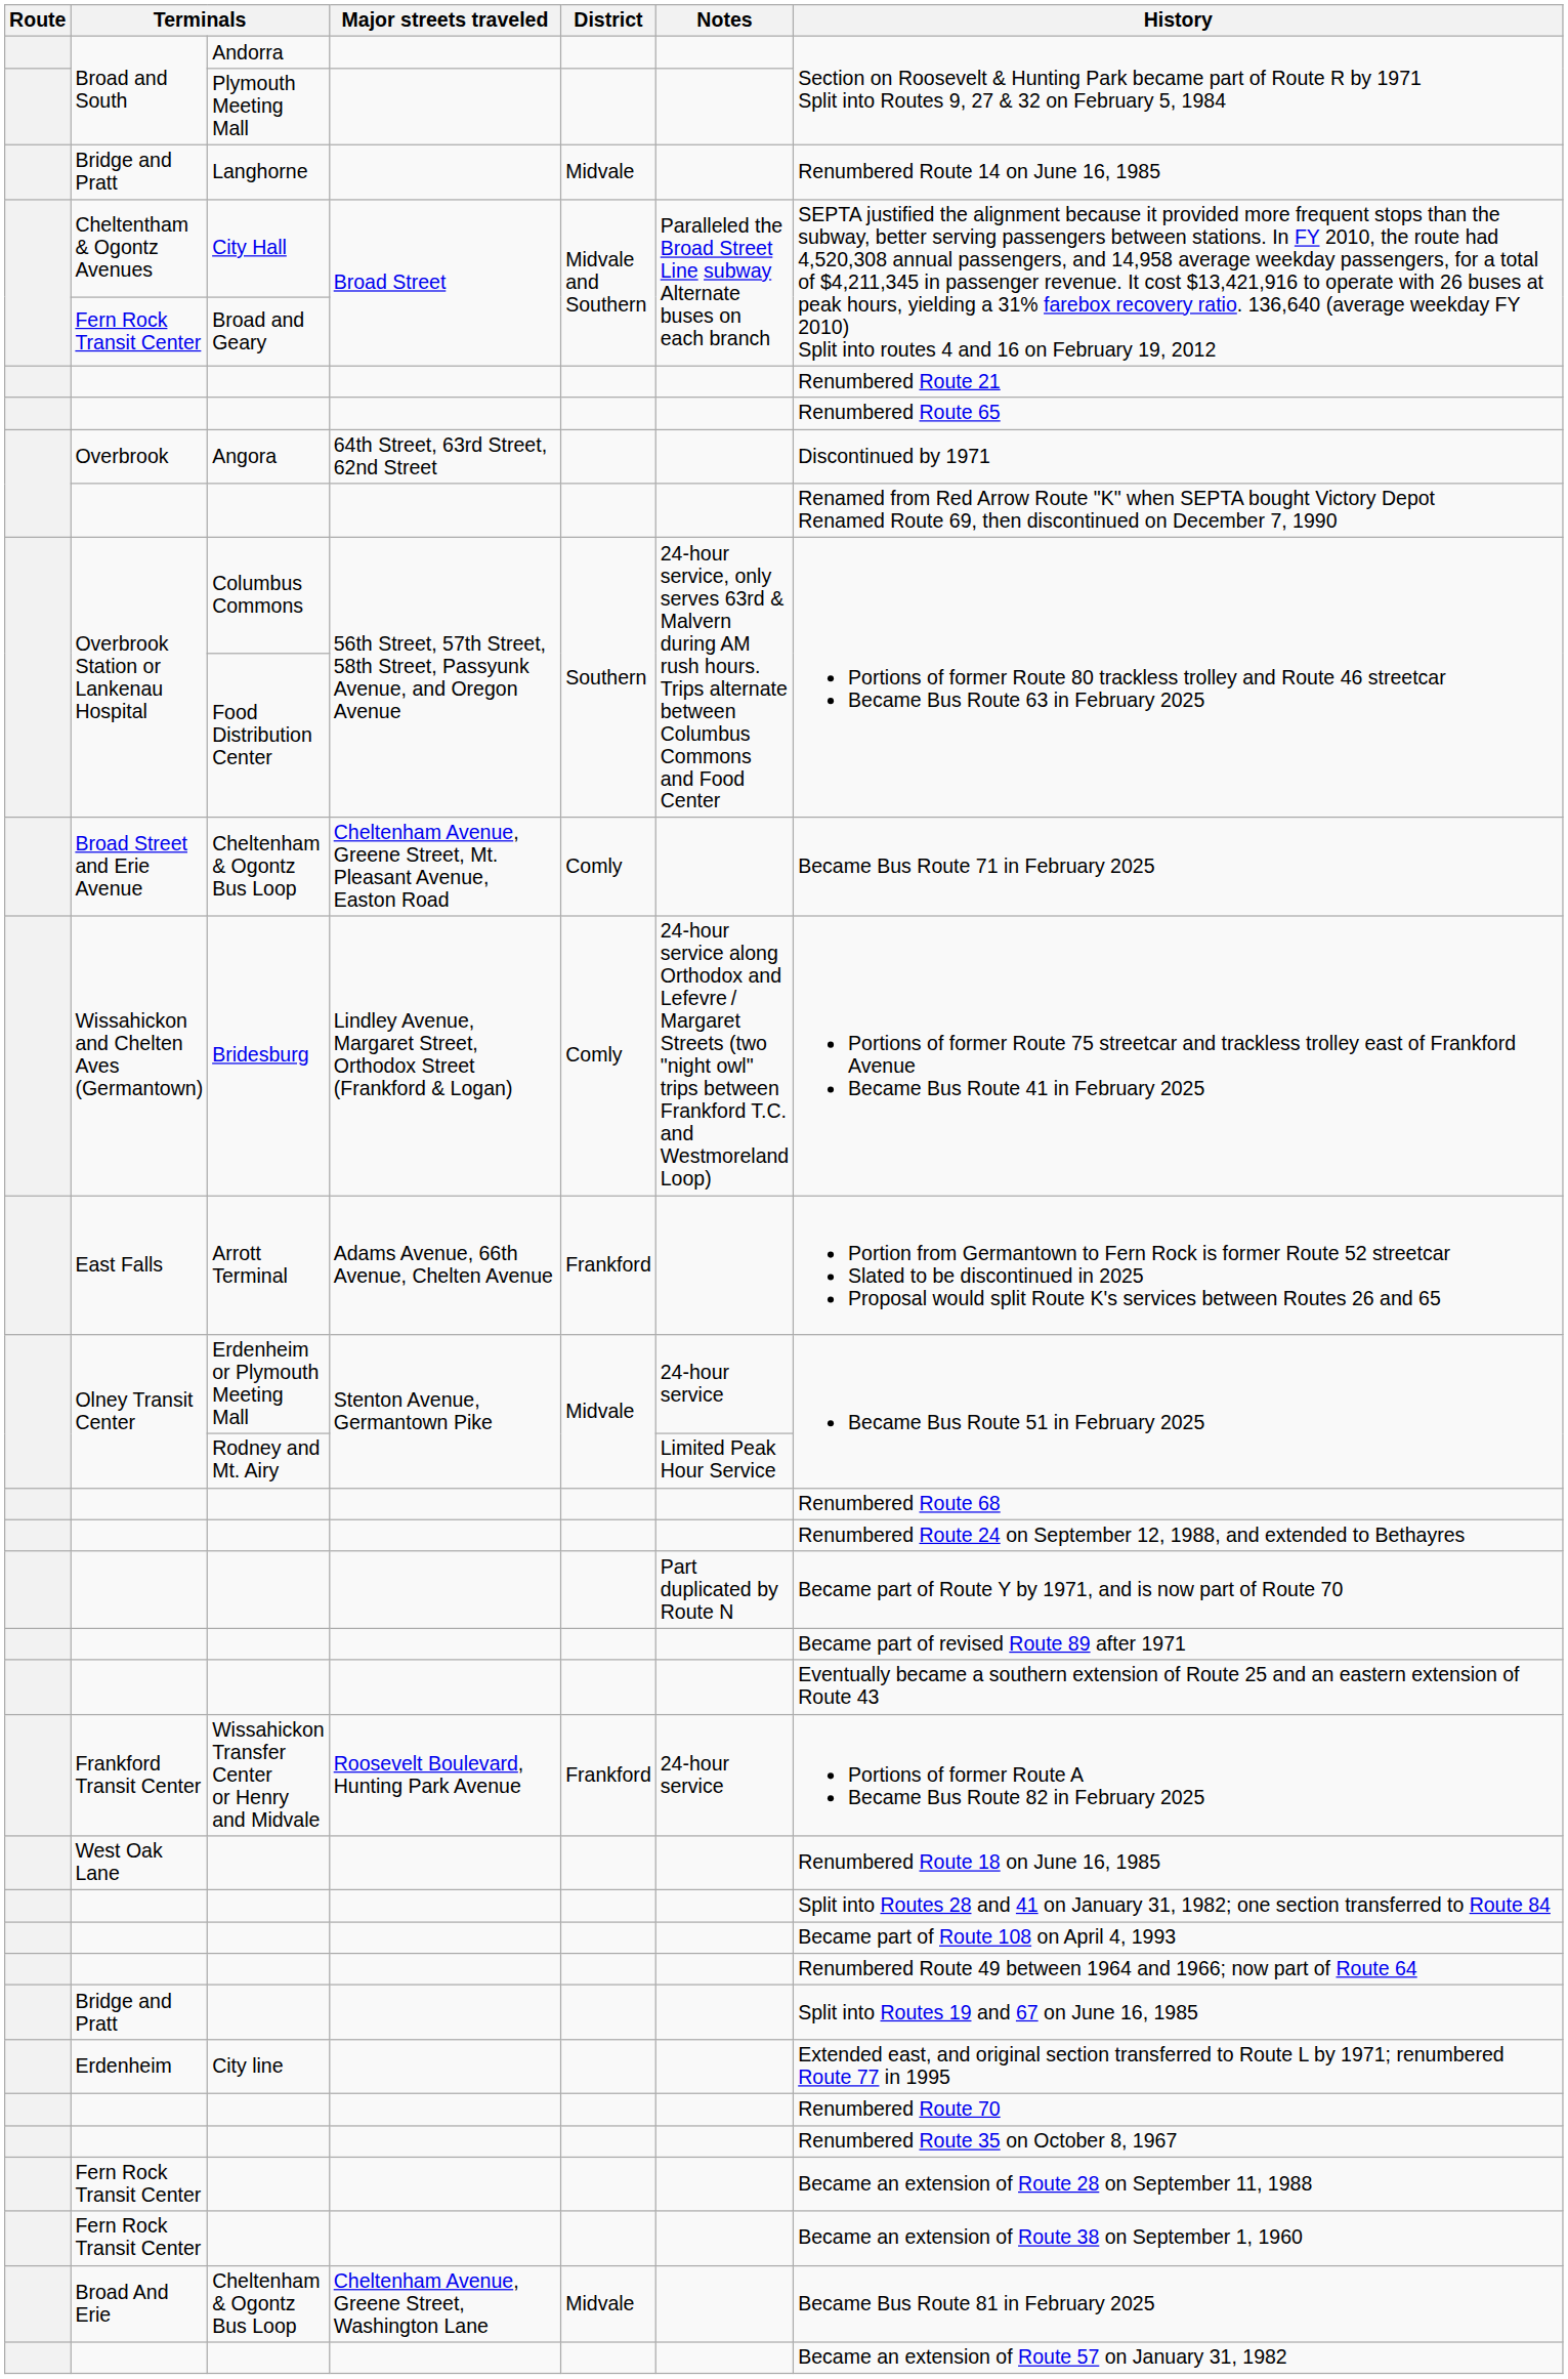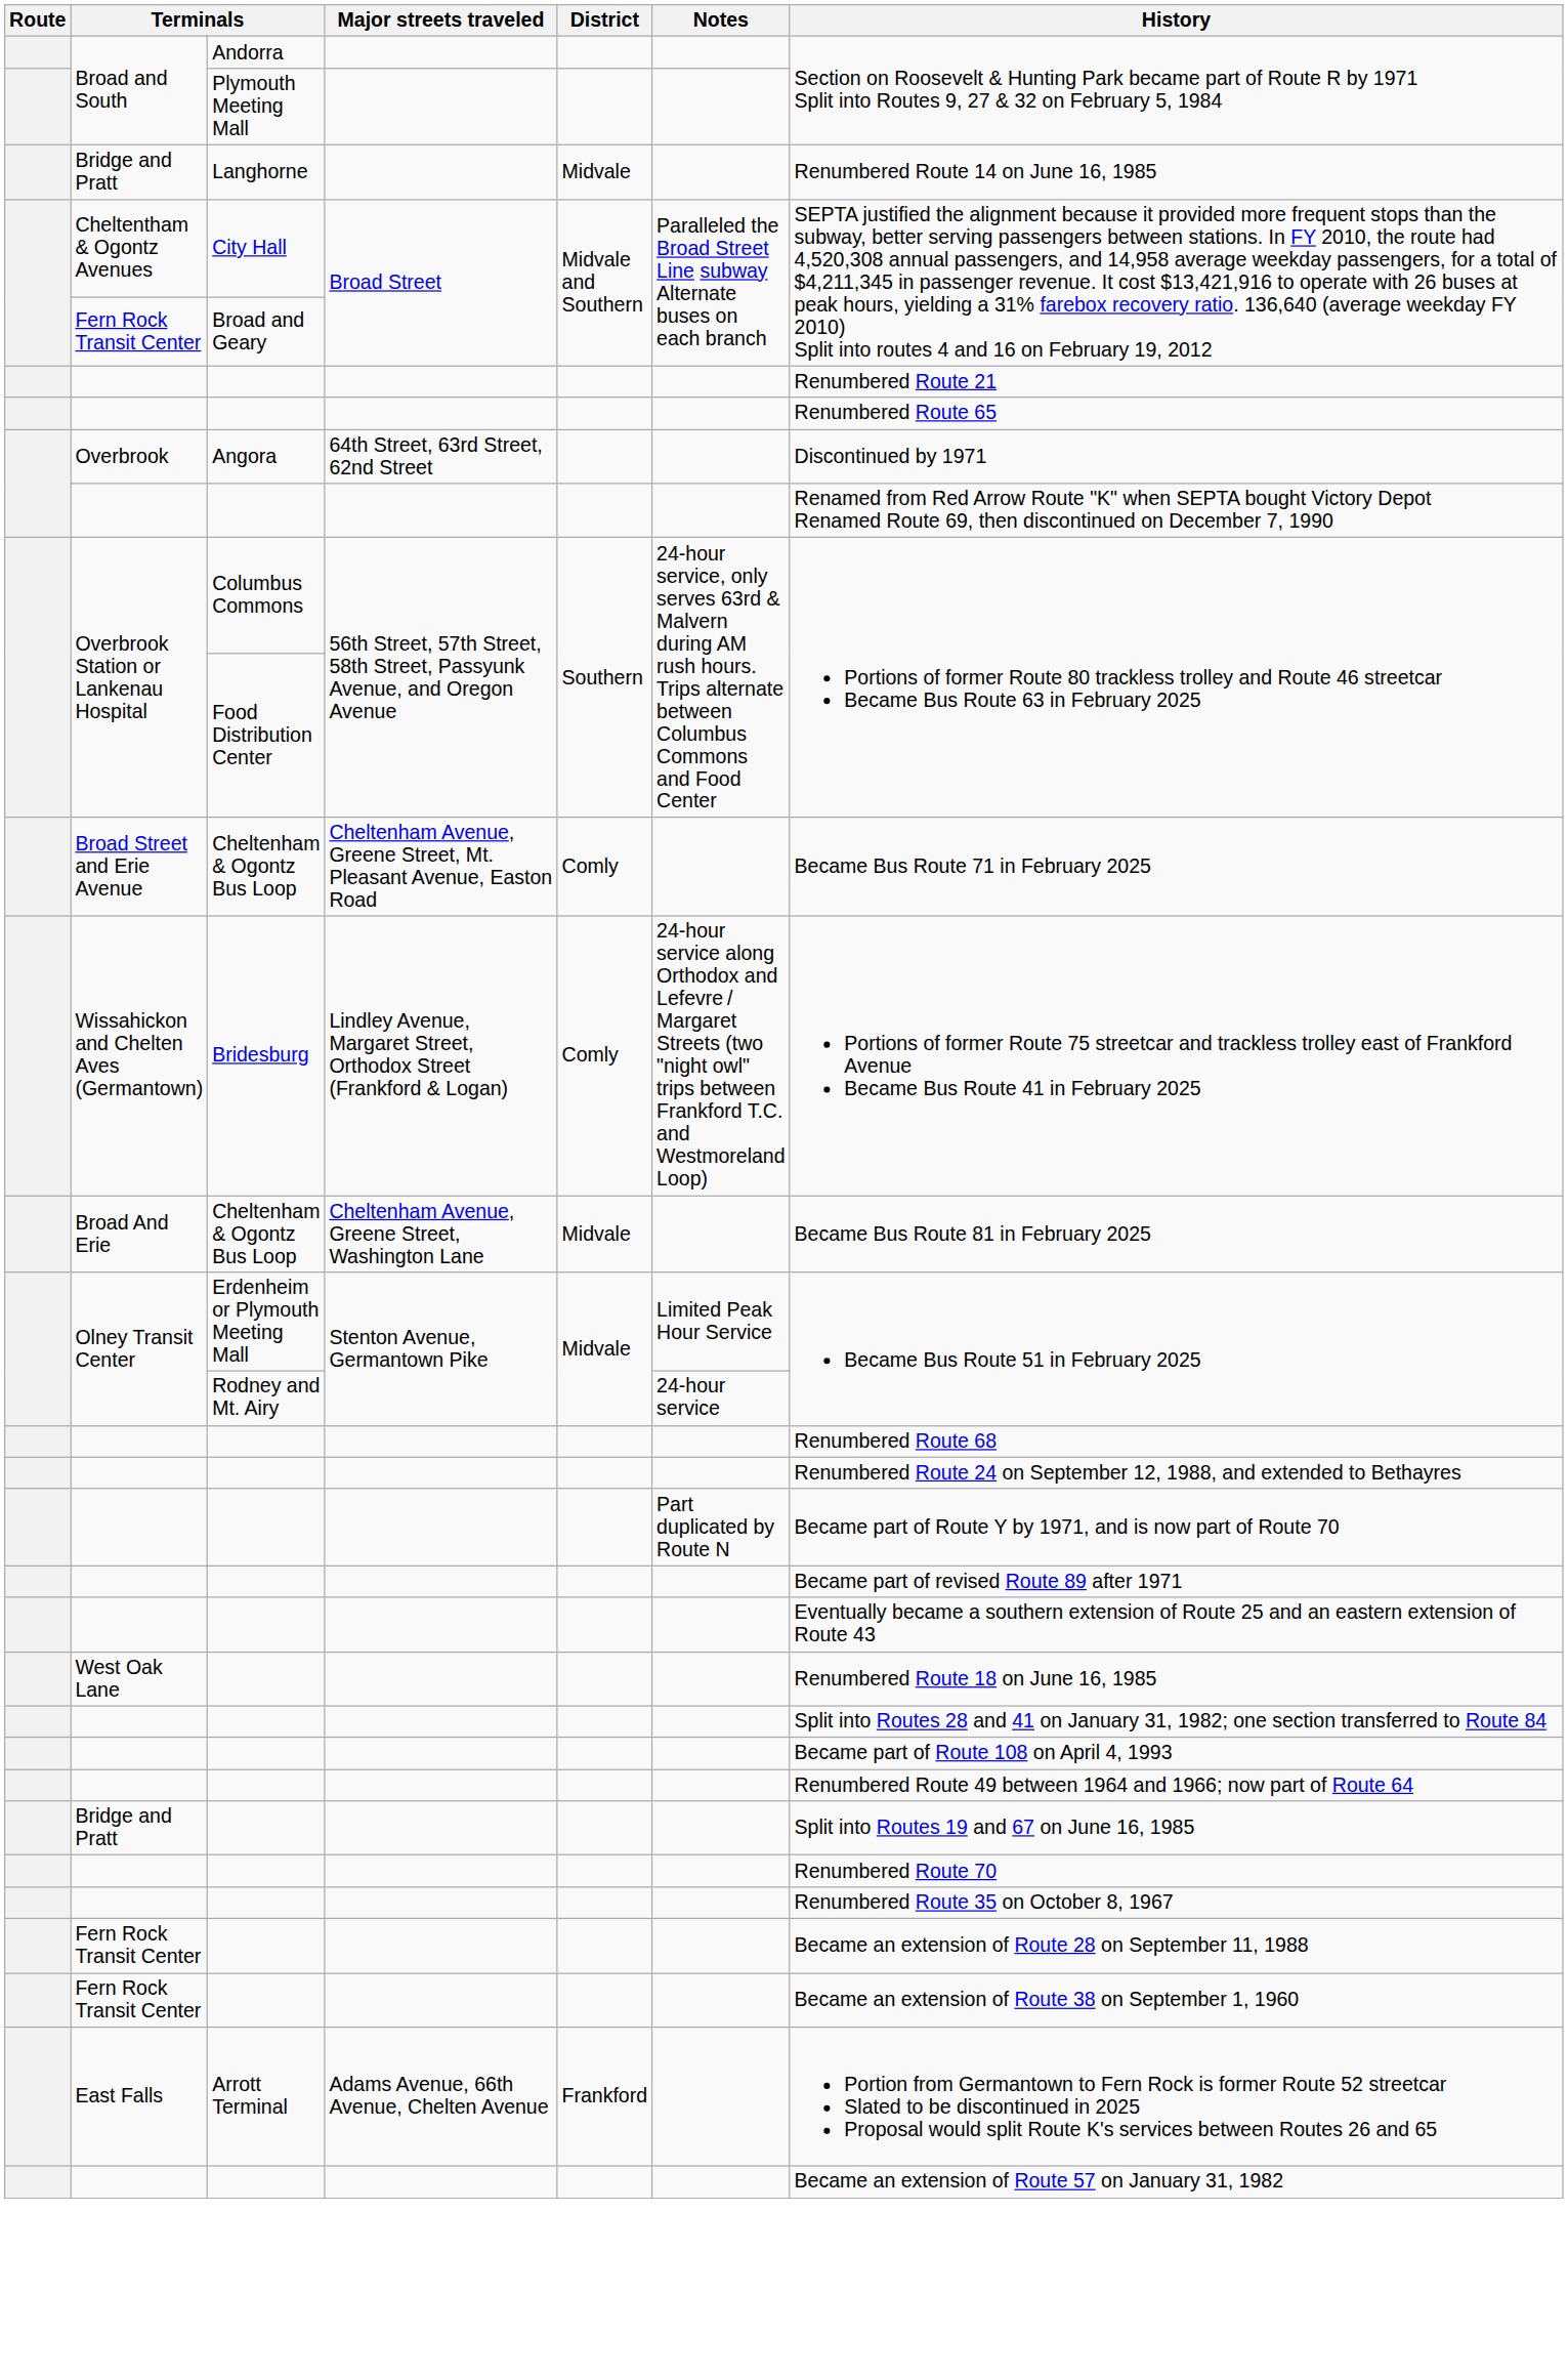 <table class=wikitable>
 <tr>
 <th>Route</th>
 <th colspan=2 width=10%>Terminals</th>
 <th width=15%>Major streets traveled</th>
 <th>District</th>
 <th>Notes</th>
 <th width=50%>History</th>
 </tr>
 <tr>
 <th><div></div></th>
 <td rowspan="2">Broad and South</td>
 <td>Andorra</td>
 <td></td>
 <td></td>
 <td></td>
 <td rowspan="2">Section on Roosevelt & Hunting Park became part of Route R by 1971<br>Split into Routes 9, 27 & 32 on February 5, 1984</td>
 </tr>
 <tr>
 <th></th>
 <td>Plymouth Meeting Mall</td>
 <td></td>
 <td></td>
 <td></td>
 </tr>
 <tr>
 <th><div></div></th>
 <td>Bridge and Pratt</td>
 <td>Langhorne</td>
 <td></td>
 <td>Midvale</td>
 <td></td>
 <td>Renumbered Route 14 on June 16, 1985</td>
 </tr>
 <tr>
 <th rowspan=2><div></div></th>
 <td>Cheltentham & Ogontz Avenues </td>
 <td><a href='#'>City Hall</a></td>
 <td rowspan=2><a href='#'>Broad Street</a></td>
 <td rowspan=2>Midvale and Southern</td>
 <td rowspan=2>Paralleled the <a href='#'>Broad Street Line</a> <a href='#'>subway</a><br>Alternate buses on each branch</td>
 <td rowspan=2>SEPTA justified the alignment because it provided more frequent stops than the subway, better serving passengers between stations. In <a href='#'>FY</a> 2010, the route had 4,520,308 annual passengers, and 14,958 average weekday passengers, for a total of $4,211,345 in passenger revenue. It cost $13,421,916 to operate with 26 buses at peak hours, yielding a 31% <a href='#'>farebox recovery ratio</a>. 136,640 (average weekday FY 2010)<br>Split into routes 4 and 16 on February 19, 2012</td>
 </tr>
 <tr>
 <td><a href='#'>Fern Rock Transit Center</a></td>
 <td>Broad and Geary</td>
 </tr>
 <tr>
 <th><div></div></th>
 <td></td>
 <td></td>
 <td></td>
 <td></td>
 <td></td>
 <td>Renumbered <a href='#'>Route 21</a></td>
 </tr>
 <tr>
 <th><div></div></th>
 <td></td>
 <td></td>
 <td></td>
 <td></td>
 <td></td>
 <td>Renumbered <a href='#'>Route 65</a></td>
 </tr>
 <tr>
 <th rowspan=2><div></div></th>
 <td>Overbrook</td>
 <td>Angora</td>
 <td>64th Street, 63rd Street, 62nd Street</td>
 <td></td>
 <td></td>
 <td>Discontinued by 1971</td>
 </tr>
 <tr>
 <td></td>
 <td></td>
 <td></td>
 <td></td>
 <td></td>
 <td>Renamed from Red Arrow Route "K" when SEPTA bought Victory Depot<br>Renamed Route 69, then discontinued on December 7, 1990</td>
 </tr>
 <tr>
 <th rowspan="2"><div></div></th>
 <td rowspan="2">Overbrook Station or Lankenau Hospital</td>
 <td>Columbus Commons</td>
 <td rowspan="2">56th Street, 57th Street, 58th Street, Passyunk Avenue, and Oregon Avenue</td>
 <td rowspan="2">Southern</td>
 <td rowspan="2">24-hour service, only serves 63rd & Malvern during AM rush hours. Trips alternate between Columbus Commons and Food Center</td>
 <td rowspan="2"><br><ul><li>Portions of former Route 80 trackless trolley and Route 46 streetcar</li><li>Became Bus Route 63 in February 2025</li></ul></td>
 </tr>
 <tr>
 <td>Food Distribution Center</td>
 </tr>
 <tr>
 <th><div></div></th>
 <td><a href='#'>Broad Street</a> and Erie Avenue</td>
 <td>Cheltenham & Ogontz Bus Loop</td>
 <td><a href='#'>Cheltenham Avenue</a>, Greene Street, Mt. Pleasant Avenue, Easton Road</td>
 <td>Comly</td>
 <td></td>
 <td>Became Bus Route 71 in February 2025</td>
 </tr>
 <tr>
 <th><div></div></th>
 <td>Wissahickon and Chelten Aves (Germantown)</td>
 <td><a href='#'>Bridesburg</a></td>
 <td>Lindley Avenue, Margaret Street, Orthodox Street (Frankford & Logan)</td>
 <td>Comly</td>
 <td>24-hour service along Orthodox and Lefevre / Margaret Streets (two "night owl" trips between Frankford T.C. and Westmoreland Loop)</td>
 <td><br><ul><li>Portions of former Route 75 streetcar and trackless trolley east of Frankford Avenue</li><li>Became Bus Route 41 in February 2025</li></ul></td>
 </tr>
 <tr>
 <th><div></div></th>
-<td>East Falls</td>
-<td>Arrott Terminal</td>
-<td>Adams Avenue, 66th Avenue, Chelten Avenue</td>
-<td>Frankford</td>
+<td>Broad And Erie</td>
+<td>Cheltenham & Ogontz Bus Loop</td>
+<td><a href='#'>Cheltenham Avenue</a>, Greene Street, Washington Lane</td>
+<td>Midvale</td>
 <td></td>
-<td><br><ul><li>Portion from Germantown to Fern Rock is former Route 52 streetcar</li><li>Slated to be discontinued in 2025</li><li>Proposal would split Route K's services between Routes 26 and 65</li></ul></td>
+<td>Became Bus Route 81 in February 2025</td>
 </tr>
 <tr>
 <th rowspan="2"><div></div></th>
 <td rowspan="2">Olney Transit Center</td>
 <td>Erdenheim or Plymouth Meeting Mall</td>
 <td rowspan="2">Stenton Avenue, Germantown Pike</td>
 <td rowspan="2">Midvale</td>
-<td>24-hour service</td>
+<td>Limited Peak Hour Service</td>
 <td rowspan="2"><br><ul><li>Became Bus Route 51 in February 2025</li></ul></td>
 </tr>
 <tr>
 <td>Rodney and Mt. Airy</td>
-<td>Limited Peak Hour Service</td>
+<td>24-hour service</td>
 </tr>
 <tr>
 <th><div></div></th>
 <td></td>
 <td></td>
 <td></td>
 <td></td>
 <td></td>
 <td>Renumbered <a href='#'>Route 68</a></td>
 </tr>
 <tr>
 <th><div></div></th>
 <td></td>
 <td></td>
 <td></td>
 <td></td>
 <td></td>
 <td>Renumbered <a href='#'>Route 24</a> on September 12, 1988, and extended to Bethayres</td>
 </tr>
 <tr>
 <th><div></div></th>
 <td></td>
 <td></td>
 <td></td>
 <td></td>
 <td>Part duplicated by Route N</td>
 <td>Became part of Route Y by 1971, and is now part of Route 70</td>
 </tr>
 <tr>
 <th><div></div></th>
 <td></td>
 <td></td>
 <td></td>
 <td></td>
 <td></td>
 <td>Became part of revised <a href='#'>Route 89</a> after 1971</td>
 </tr>
 <tr>
 <th><div></div></th>
 <td></td>
 <td></td>
 <td></td>
 <td></td>
 <td></td>
 <td>Eventually became a southern extension of Route 25 and an eastern extension of Route 43</td>
 </tr>
 <tr>
 <th><div></div></th>
-<td>Frankford Transit Center</td>
-<td>Wissahickon Transfer Center<br>or Henry and Midvale</td>
-<td><a href='#'>Roosevelt Boulevard</a>, Hunting Park Avenue</td>
-<td>Frankford</td>
-<td>24-hour service</td>
-<td><br><ul><li>Portions of former Route A</li><li>Became Bus Route 82 in February 2025</li></ul></td>
-</tr>
-<tr>
-<th><div></div></th>
 <td>West Oak Lane</td>
 <td></td>
 <td></td>
 <td></td>
 <td></td>
 <td>Renumbered <a href='#'>Route 18</a> on June 16, 1985</td>
 </tr>
 <tr>
 <th><div></div></th>
 <td></td>
 <td></td>
 <td></td>
 <td></td>
 <td></td>
 <td>Split into <a href='#'>Routes 28</a> and <a href='#'>41</a> on January 31, 1982; one section transferred to <a href='#'>Route 84</a></td>
 </tr>
 <tr>
 <th><div></div></th>
 <td></td>
 <td></td>
 <td></td>
 <td></td>
 <td></td>
 <td>Became part of <a href='#'>Route 108</a> on April 4, 1993</td>
 </tr>
 <tr>
 <th><div></div></th>
 <td></td>
 <td></td>
 <td></td>
 <td></td>
 <td></td>
 <td>Renumbered Route 49 between 1964 and 1966; now part of <a href='#'>Route 64</a></td>
 </tr>
 <tr>
 <th><div></div></th>
 <td>Bridge and Pratt</td>
 <td></td>
 <td></td>
 <td></td>
 <td></td>
 <td>Split into <a href='#'>Routes 19</a> and <a href='#'>67</a> on June 16, 1985</td>
 </tr>
 <tr>
 <th><div></div></th>
-<td>Erdenheim</td>
-<td>City line</td>
-<td></td>
-<td></td>
-<td></td>
-<td>Extended east, and original section transferred to Route L by 1971; renumbered <a href='#'>Route 77</a> in 1995</td>
-</tr>
-<tr>
-<th><div></div></th>
 <td></td>
 <td></td>
 <td></td>
 <td></td>
 <td></td>
 <td>Renumbered <a href='#'>Route 70</a></td>
 </tr>
 <tr>
 <th><div></div></th>
 <td></td>
 <td></td>
 <td></td>
 <td></td>
 <td></td>
 <td>Renumbered <a href='#'>Route 35</a> on October 8, 1967</td>
 </tr>
 <tr>
 <th><div></div></th>
 <td>Fern Rock Transit Center</td>
 <td></td>
 <td></td>
 <td></td>
 <td></td>
 <td>Became an extension of <a href='#'>Route 28</a> on September 11, 1988</td>
 </tr>
 <tr>
 <th><div></div></th>
 <td>Fern Rock Transit Center</td>
 <td></td>
 <td></td>
 <td></td>
 <td></td>
 <td>Became an extension of <a href='#'>Route 38</a> on September 1, 1960</td>
 </tr>
 <tr>
 <th><div></div></th>
-<td>Broad And Erie</td>
-<td>Cheltenham & Ogontz Bus Loop</td>
-<td><a href='#'>Cheltenham Avenue</a>, Greene Street, Washington Lane</td>
-<td>Midvale</td>
+<td>East Falls</td>
+<td>Arrott Terminal</td>
+<td>Adams Avenue, 66th Avenue, Chelten Avenue</td>
+<td>Frankford</td>
 <td></td>
-<td>Became Bus Route 81 in February 2025</td>
+<td><br><ul><li>Portion from Germantown to Fern Rock is former Route 52 streetcar</li><li>Slated to be discontinued in 2025</li><li>Proposal would split Route K's services between Routes 26 and 65</li></ul></td>
 </tr>
 <tr>
 <th><div></div></th>
 <td></td>
 <td></td>
 <td></td>
 <td></td>
 <td></td>
 <td>Became an extension of <a href='#'>Route 57</a> on January 31, 1982</td>
 </tr>
 </table>
